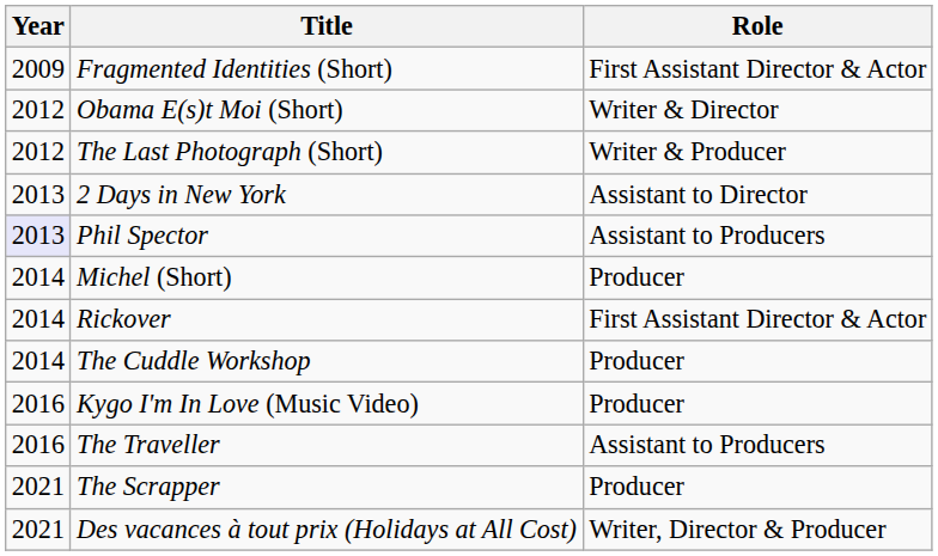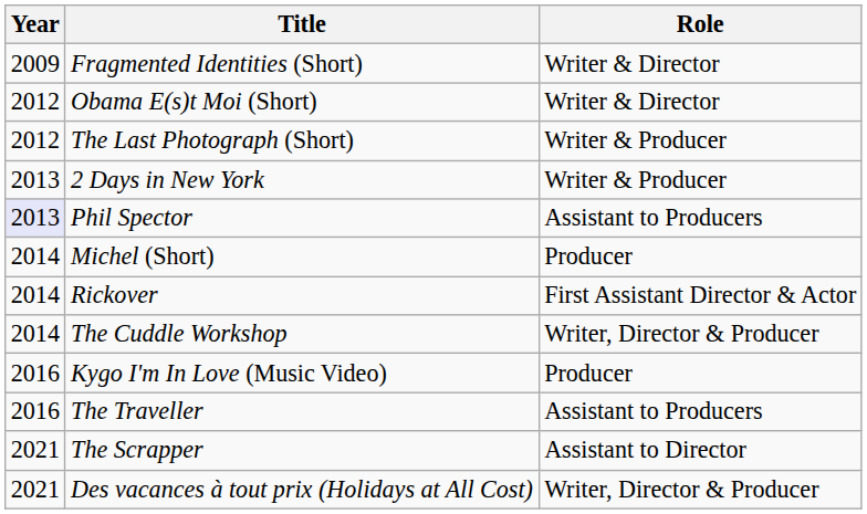 <table class="wikitable">
 <tr>
 <th>Year</th>
 <th>Title</th>
 <th>Role</th>
 </tr>
 <tr>
 <td>2009</td>
 <td><em>Fragmented Identities</em> (Short)</td>
-<td>First Assistant Director & Actor</td>
+<td>Writer & Director</td>
 </tr>
 <tr>
 <td>2012</td>
 <td><em>Obama E(s)t Moi</em> (Short)</td>
 <td>Writer & Director</td>
 </tr>
 <tr>
 <td>2012</td>
 <td><em>The Last Photograph</em> (Short)</td>
 <td>Writer & Producer</td>
 </tr>
 <tr>
 <td>2013</td>
 <td><em>2 Days in New York</em></td>
-<td>Assistant to Director</td>
+<td>Writer & Producer</td>
 </tr>
 <tr>
 <td style="background: lavender;">2013</td>
 <td><em>Phil Spector</em></td>
 <td>Assistant to Producers</td>
 </tr>
 <tr>
 <td>2014</td>
 <td><em>Michel</em> (Short)</td>
 <td>Producer</td>
 </tr>
 <tr>
 <td>2014</td>
 <td><em>Rickover</em></td>
 <td>First Assistant Director & Actor</td>
 </tr>
 <tr>
 <td>2014</td>
 <td><em>The Cuddle Workshop</em></td>
-<td>Producer</td>
+<td>Writer, Director & Producer</td>
 </tr>
 <tr>
 <td>2016</td>
 <td><em>Kygo I'm In Love</em> (Music Video)</td>
 <td>Producer</td>
 </tr>
 <tr>
 <td>2016</td>
 <td><em>The Traveller</em></td>
 <td>Assistant to Producers</td>
 </tr>
 <tr>
 <td>2021</td>
 <td><em>The Scrapper</em></td>
-<td>Producer</td>
+<td>Assistant to Director</td>
 </tr>
 <tr>
 <td>2021</td>
 <td><em>Des vacances à tout prix (Holidays at All Cost)</em></td>
 <td>Writer, Director & Producer</td>
 </tr>
 </table>
